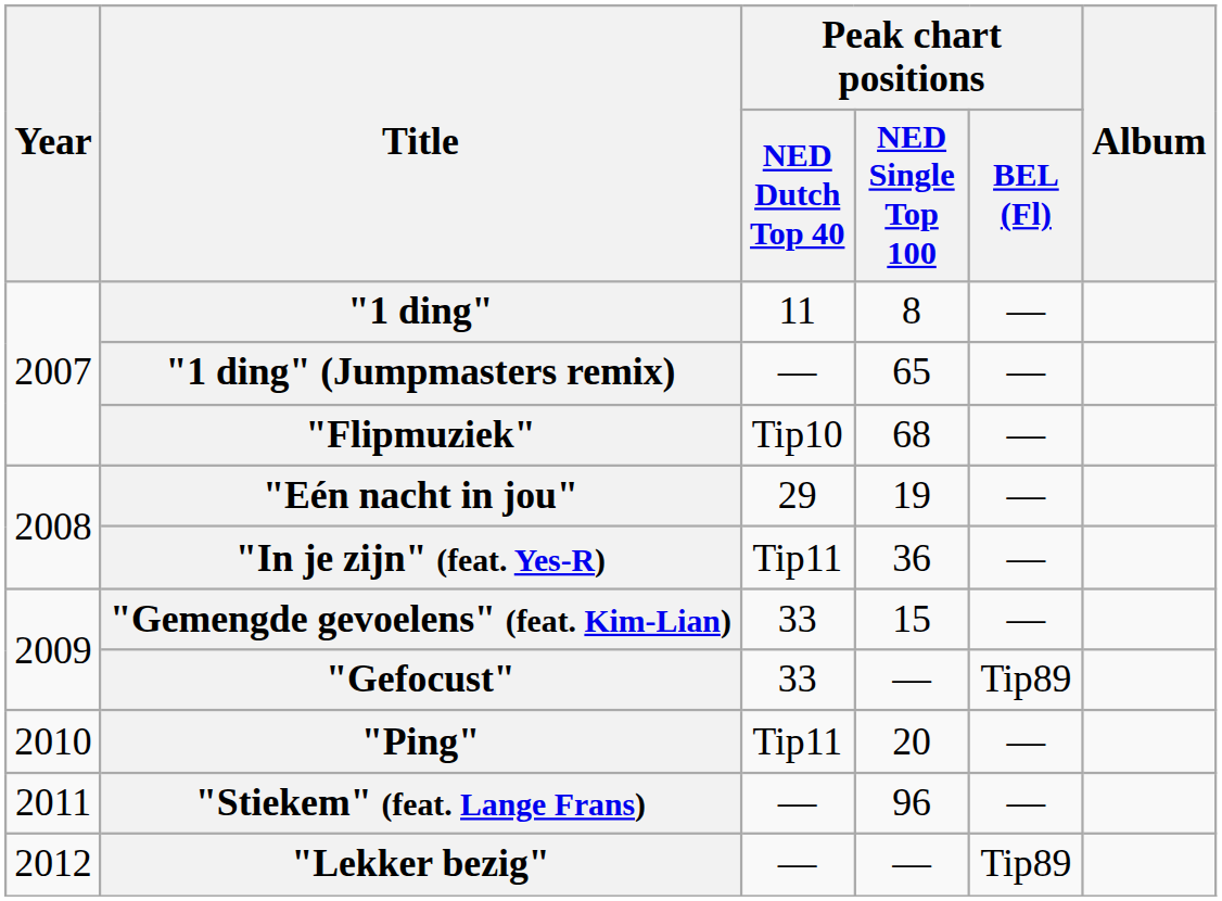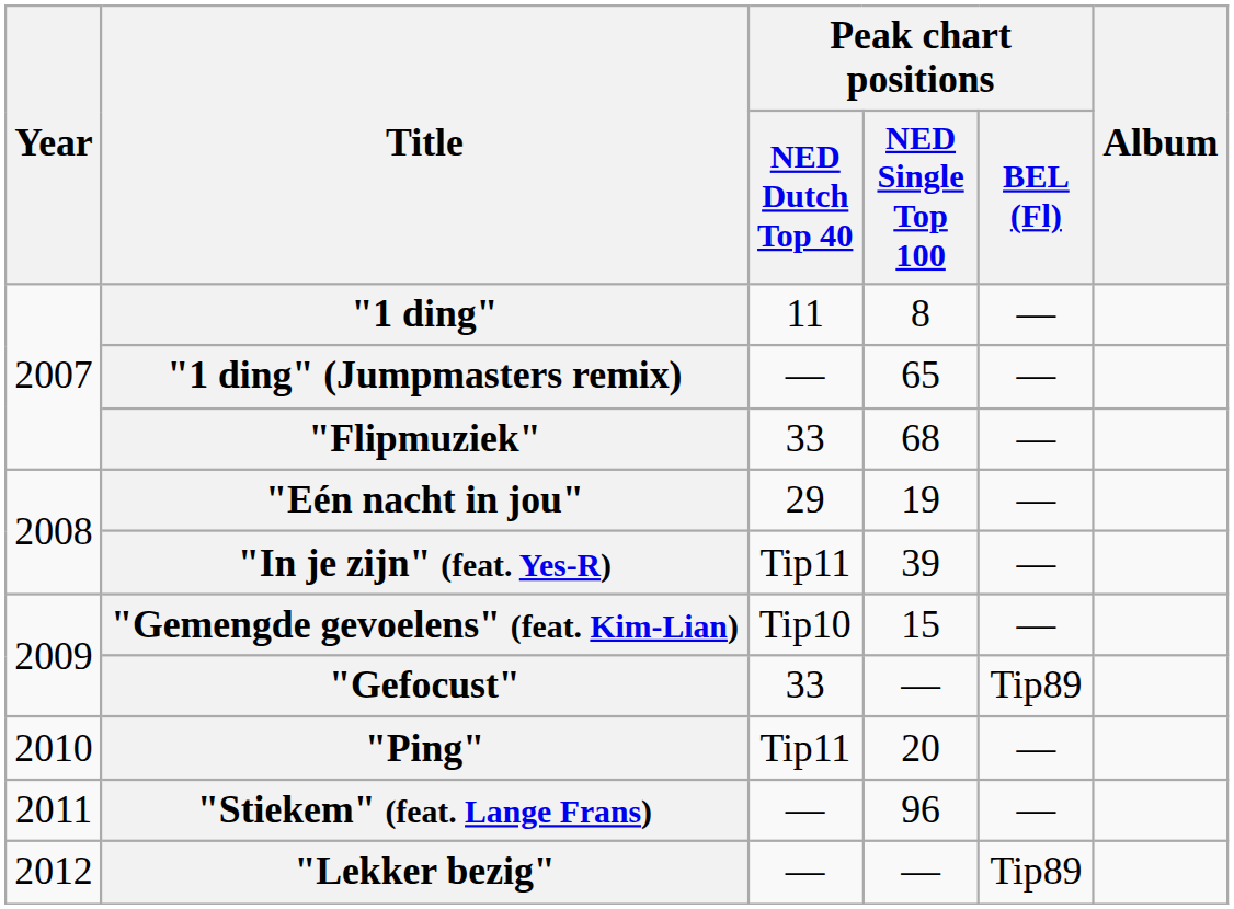 <table class="wikitable plainrowheaders" style="text-align:center;">
 <tr>
 <th scope="col" rowspan="2">Year</th>
 <th scope="col" rowspan="2">Title</th>
 <th scope="col" colspan="3">Peak chart positions</th>
 <th scope="col" rowspan="2">Album</th>
 </tr>
 <tr>
 <th scope="col" style="width:3em;font-size:85%;"><a href='#'>NED <br>Dutch<br>Top 40</a><br></th>
 <th scope="col" style="width:3em;font-size:85%;"><a href='#'>NED<br>Single<br>Top 100</a><br></th>
 <th scope="col" style="width:3em;font-size:85%;"><a href='#'>BEL <br>(Fl)</a><br></th>
 </tr>
 <tr>
 <td rowspan=3>2007</td>
 <th scope="row">"1 ding"</th>
 <td>11</td>
 <td>8</td>
 <td>—</td>
 <td></td>
 </tr>
 <tr>
 <th scope="row">"1 ding" (Jumpmasters remix)</th>
 <td>—</td>
 <td>65</td>
 <td>—</td>
 <td></td>
 </tr>
 <tr>
 <th scope="row">"Flipmuziek"</th>
-<td>Tip10</td>
+<td>33</td>
 <td>68</td>
 <td>—</td>
 <td></td>
 </tr>
 <tr>
 <td rowspan=2>2008</td>
 <th scope="row">"Eén nacht in jou"</th>
 <td>29</td>
 <td>19</td>
 <td>—</td>
 <td></td>
 </tr>
 <tr>
 <th scope="row">"In je zijn" <small>(feat. <a href='#'>Yes-R</a>)</small></th>
 <td>Tip11</td>
-<td>36</td>
+<td>39</td>
 <td>—</td>
 <td></td>
 </tr>
 <tr>
 <td rowspan=2>2009</td>
 <th scope="row">"Gemengde gevoelens" <small>(feat. <a href='#'>Kim-Lian</a>)</small></th>
-<td>33</td>
+<td>Tip10</td>
 <td>15</td>
 <td>—</td>
 <td></td>
 </tr>
 <tr>
 <th scope="row">"Gefocust"</th>
 <td>33</td>
 <td>—</td>
 <td>Tip89</td>
 <td></td>
 </tr>
 <tr>
 <td rowspan=1>2010</td>
 <th scope="row">"Ping"</th>
 <td>Tip11</td>
 <td>20</td>
 <td>—</td>
 <td></td>
 </tr>
 <tr>
 <td rowspan=1>2011</td>
 <th scope="row">"Stiekem" <small>(feat. <a href='#'>Lange Frans</a>)</small></th>
 <td>—</td>
 <td>96</td>
 <td>—</td>
 <td></td>
 </tr>
 <tr>
 <td rowspan=1>2012</td>
 <th scope="row">"Lekker bezig"</th>
 <td>—</td>
 <td>—</td>
 <td>Tip89</td>
 <td></td>
 </tr>
 <tr>
 </tr>
 </table>
